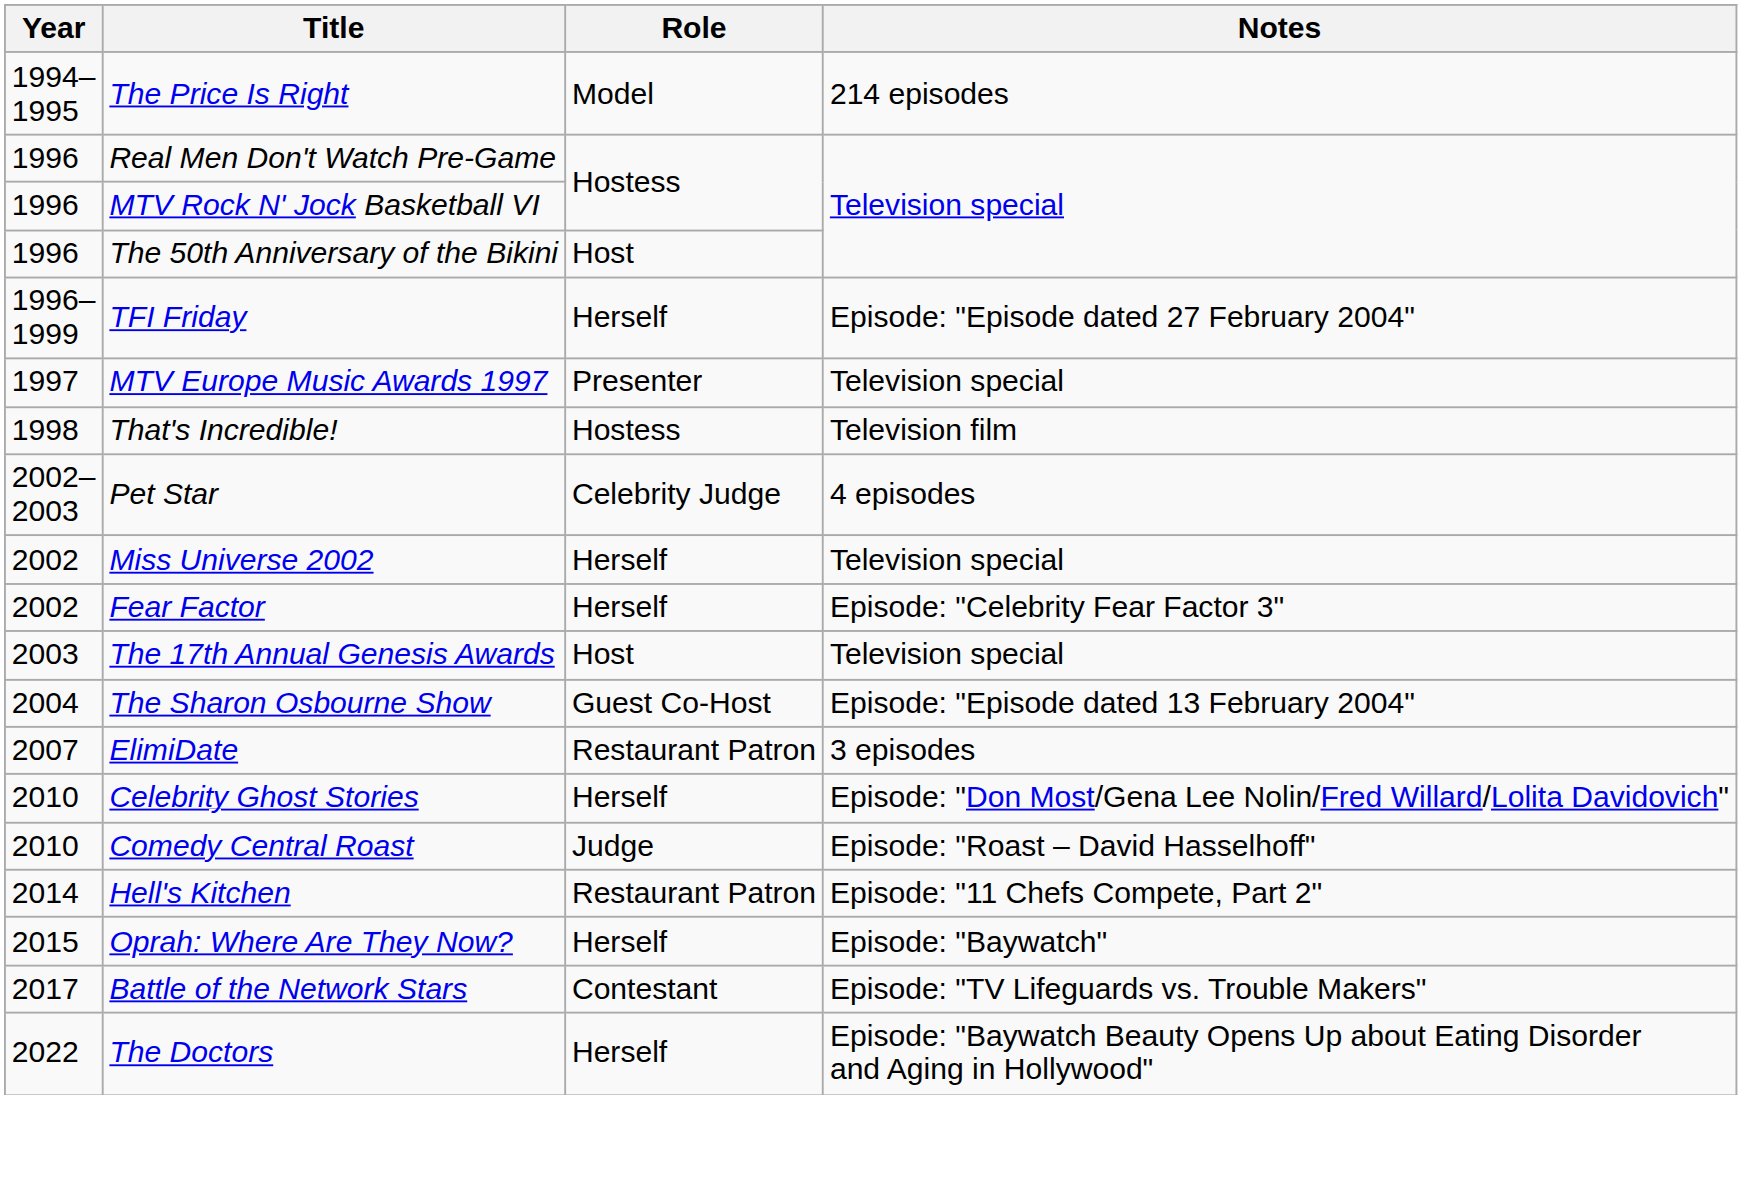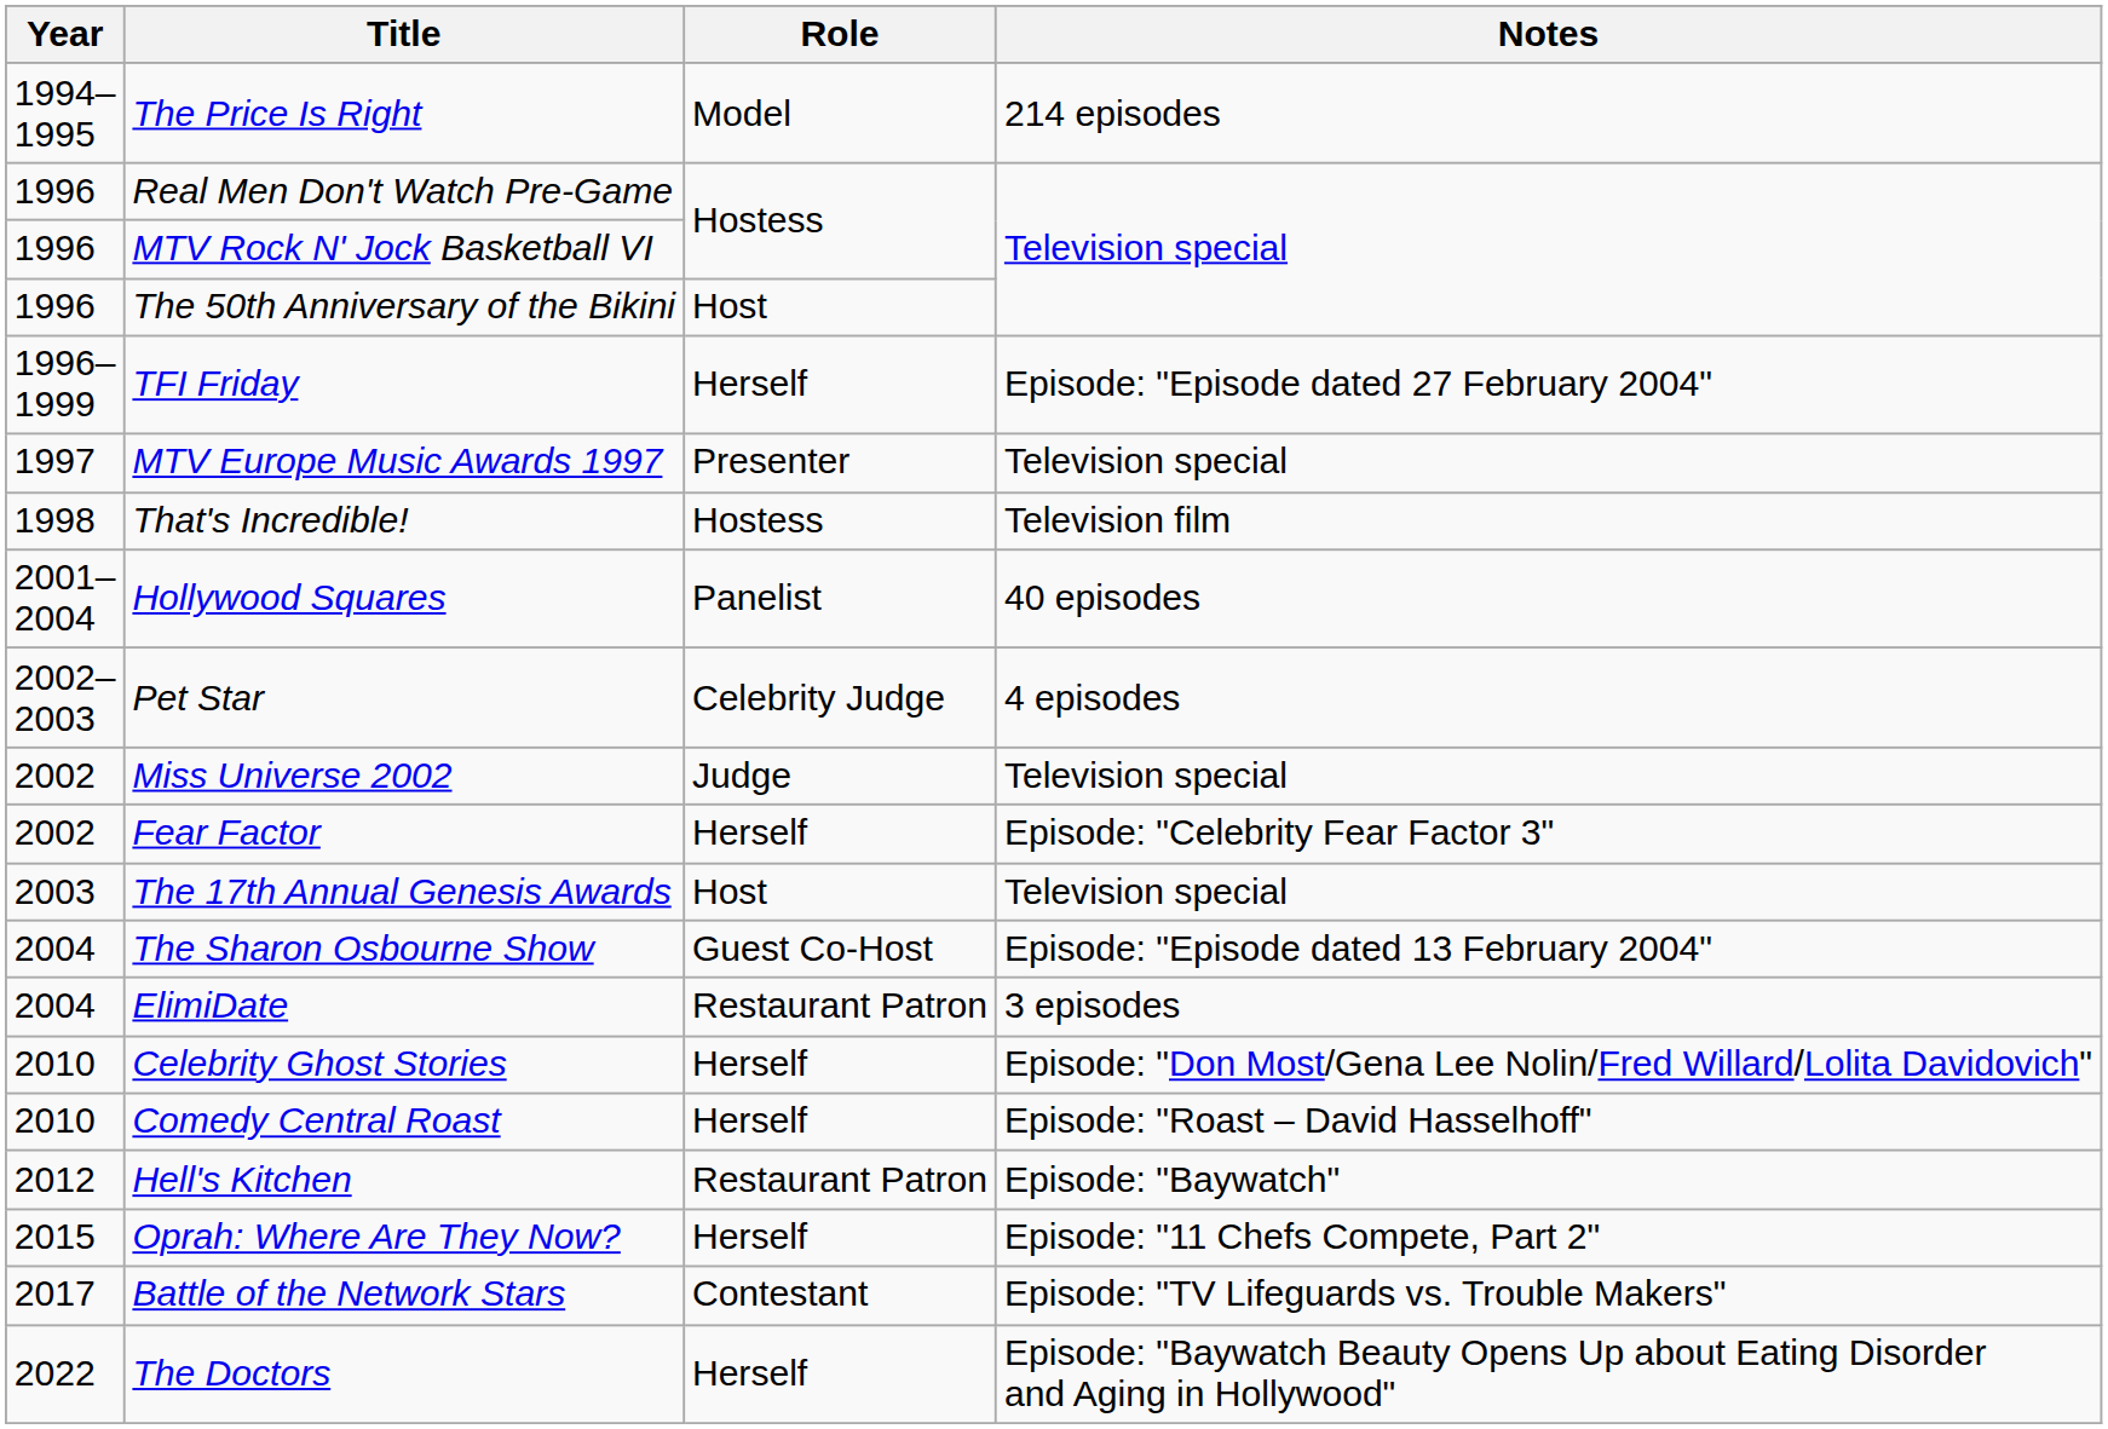 <table class="wikitable">
 <tr>
 <th>Year</th>
 <th>Title</th>
 <th>Role</th>
 <th>Notes</th>
 </tr>
 <tr>
 <td>1994–<br>1995</td>
 <td><em><a href='#'>The Price Is Right</a></em></td>
 <td>Model</td>
 <td>214 episodes</td>
 </tr>
 <tr>
 <td>1996</td>
 <td><em>Real Men Don't Watch Pre-Game</em></td>
 <td rowspan="2">Hostess</td>
 <td rowspan="3"><a href='#'>Television special</a></td>
 </tr>
 <tr>
 <td>1996</td>
 <td><em><a href='#'>MTV Rock N' Jock</a> Basketball VI</em></td>
 </tr>
 <tr>
 <td>1996</td>
 <td><em>The 50th Anniversary of the Bikini</em></td>
 <td>Host</td>
 </tr>
 <tr>
 <td>1996–<br>1999</td>
 <td><em><a href='#'>TFI Friday</a></em></td>
 <td>Herself</td>
 <td>Episode: "Episode dated 27 February 2004"</td>
 </tr>
 <tr>
 <td>1997</td>
 <td><em><a href='#'>MTV Europe Music Awards 1997</a></em></td>
 <td>Presenter</td>
 <td>Television special</td>
 </tr>
 <tr>
 <td>1998</td>
 <td><em>That's Incredible!</em></td>
 <td>Hostess</td>
 <td>Television film</td>
 </tr>
 <tr>
+<td>2001–<br>2004</td>
+<td><em><a href='#'>Hollywood Squares</a></em></td>
+<td>Panelist</td>
+<td>40 episodes</td>
+</tr>
+<tr>
 <td>2002–<br>2003</td>
 <td><em>Pet Star</em></td>
 <td>Celebrity Judge</td>
 <td>4 episodes</td>
 </tr>
 <tr>
 <td>2002</td>
 <td><em><a href='#'>Miss Universe 2002</a></em></td>
-<td>Herself</td>
+<td>Judge</td>
 <td>Television special</td>
 </tr>
 <tr>
 <td>2002</td>
 <td><em><a href='#'>Fear Factor</a></em></td>
 <td>Herself</td>
 <td>Episode: "Celebrity Fear Factor 3"</td>
 </tr>
 <tr>
 <td>2003</td>
 <td><em><a href='#'>The 17th Annual Genesis Awards</a></em></td>
 <td>Host</td>
 <td>Television special</td>
 </tr>
 <tr>
 <td>2004</td>
 <td><em><a href='#'>The Sharon Osbourne Show</a></em></td>
 <td>Guest Co-Host</td>
 <td>Episode: "Episode dated 13 February 2004"</td>
 </tr>
 <tr>
-<td>2007</td>
+<td>2004</td>
 <td><em><a href='#'>ElimiDate</a></em></td>
 <td>Restaurant Patron</td>
 <td>3 episodes</td>
 </tr>
 <tr>
 <td>2010</td>
 <td><em><a href='#'>Celebrity Ghost Stories</a></em></td>
 <td>Herself</td>
 <td>Episode: "<a href='#'>Don Most</a>/Gena Lee Nolin/<a href='#'>Fred Willard</a>/<a href='#'>Lolita Davidovich</a>"</td>
 </tr>
 <tr>
 <td>2010</td>
 <td><em><a href='#'>Comedy Central Roast</a></em></td>
-<td>Judge</td>
+<td>Herself</td>
 <td>Episode: "Roast – David Hasselhoff"</td>
 </tr>
 <tr>
-<td>2014</td>
+<td>2012</td>
 <td><em><a href='#'>Hell's Kitchen</a></em></td>
 <td>Restaurant Patron</td>
-<td>Episode: "11 Chefs Compete, Part 2"</td>
+<td>Episode: "Baywatch"</td>
 </tr>
 <tr>
 <td>2015</td>
 <td><em><a href='#'>Oprah: Where Are They Now?</a></em></td>
 <td>Herself</td>
-<td>Episode: "Baywatch"</td>
+<td>Episode: "11 Chefs Compete, Part 2"</td>
 </tr>
 <tr>
 <td>2017</td>
 <td><em><a href='#'>Battle of the Network Stars</a></em></td>
 <td>Contestant</td>
 <td>Episode: "TV Lifeguards vs. Trouble Makers"</td>
 </tr>
 <tr>
 <td>2022</td>
 <td><em><a href='#'>The Doctors</a></em></td>
 <td>Herself</td>
 <td>Episode: "Baywatch Beauty Opens Up about Eating Disorder<br>and Aging in Hollywood"</td>
 </tr>
 </table>
